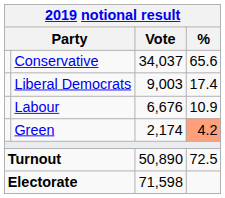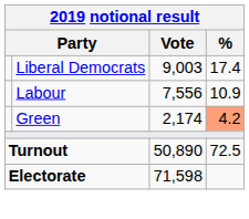 <table class="wikitable">
 <tr>
 <th colspan="4"><a href='#'>2019</a> <a href='#'>notional result</a></th>
 </tr>
 <tr>
 <th bgcolor="#DDDDFF" width="130px" colspan="2">Party</th>
 <th bgcolor="#DDDDFF" width="50px">Vote</th>
 <th bgcolor="#DDDDFF" width="30px">%</th>
 </tr>
 <tr>
 <td></td>
-<td><a href='#'>Conservative</a></td>
-<td align=right>34,037</td>
-<td align=right>65.6</td>
-</tr>
-<tr>
-<td></td>
 <td><a href='#'>Liberal Democrats</a></td>
 <td align=right>9,003</td>
 <td align=right>17.4</td>
 </tr>
 <tr>
 <td></td>
 <td><a href='#'>Labour</a></td>
-<td align=right>6,676</td>
+<td align=right>7,556</td>
 <td align=right>10.9</td>
 </tr>
 <tr>
 <td></td>
 <td><a href='#'>Green</a></td>
 <td align=right>2,174</td>
 <td align=right style="background: lightsalmon;">4.2</td>
 </tr>
 <tr>
 <td colspan="4" bgcolor="#EAECF0"></td>
 </tr>
 <tr>
 <td colspan="2"><strong>Turnout</strong></td>
 <td align=right>50,890</td>
 <td align=right>72.5</td>
 </tr>
 <tr>
 <td colspan="2"><strong>Electorate</strong></td>
 <td align=right>71,598</td>
 </tr>
 </table>
